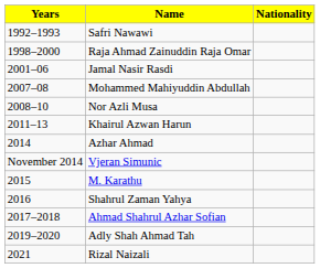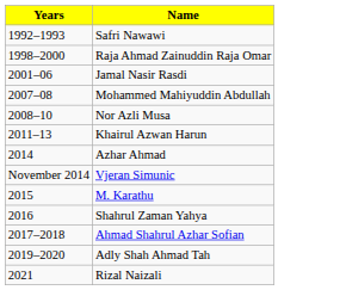 <table class="wikitable">
 <tr>
 <th style="background:Yellow; color:Black;">Years</th>
 <th style="background:Yellow; color:Black;">Name</th>
-<th style="background:Yellow; color:Black;">Nationality</th>
 </tr>
 <tr>
 <td>1992–1993</td>
 <td>Safri Nawawi</td>
-<td></td>
 </tr>
 <tr>
 <td>1998–2000</td>
 <td>Raja Ahmad Zainuddin Raja Omar</td>
-<td></td>
 </tr>
 <tr>
 <td>2001–06</td>
 <td>Jamal Nasir Rasdi</td>
-<td></td>
 </tr>
 <tr>
 <td>2007–08</td>
 <td>Mohammed Mahiyuddin Abdullah</td>
-<td></td>
 </tr>
 <tr>
 <td>2008–10</td>
 <td>Nor Azli Musa</td>
-<td></td>
 </tr>
 <tr>
 <td>2011–13</td>
 <td>Khairul Azwan Harun</td>
-<td></td>
 </tr>
 <tr>
 <td>2014</td>
 <td>Azhar Ahmad</td>
-<td></td>
 </tr>
 <tr>
 <td>November 2014</td>
 <td><a href='#'>Vjeran Simunic</a></td>
-<td></td>
 </tr>
 <tr>
 <td>2015</td>
 <td><a href='#'>M. Karathu</a></td>
-<td></td>
 </tr>
 <tr>
 <td>2016</td>
 <td>Shahrul Zaman Yahya</td>
-<td></td>
 </tr>
 <tr>
 <td>2017–2018</td>
 <td><a href='#'>Ahmad Shahrul Azhar Sofian</a></td>
-<td></td>
 </tr>
 <tr>
 <td>2019–2020</td>
 <td>Adly Shah Ahmad Tah</td>
-<td></td>
 </tr>
 <tr>
 <td>2021</td>
 <td>Rizal Naizali</td>
-<td></td>
 </tr>
 </table>
